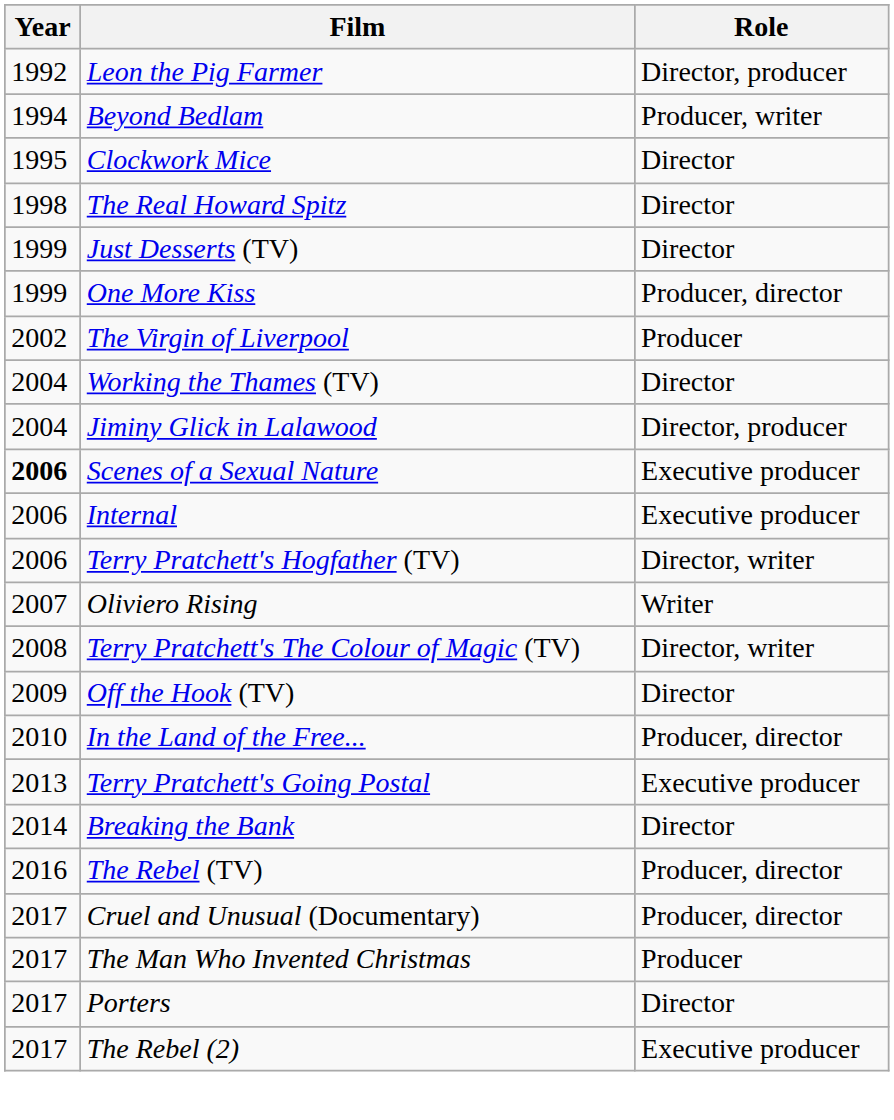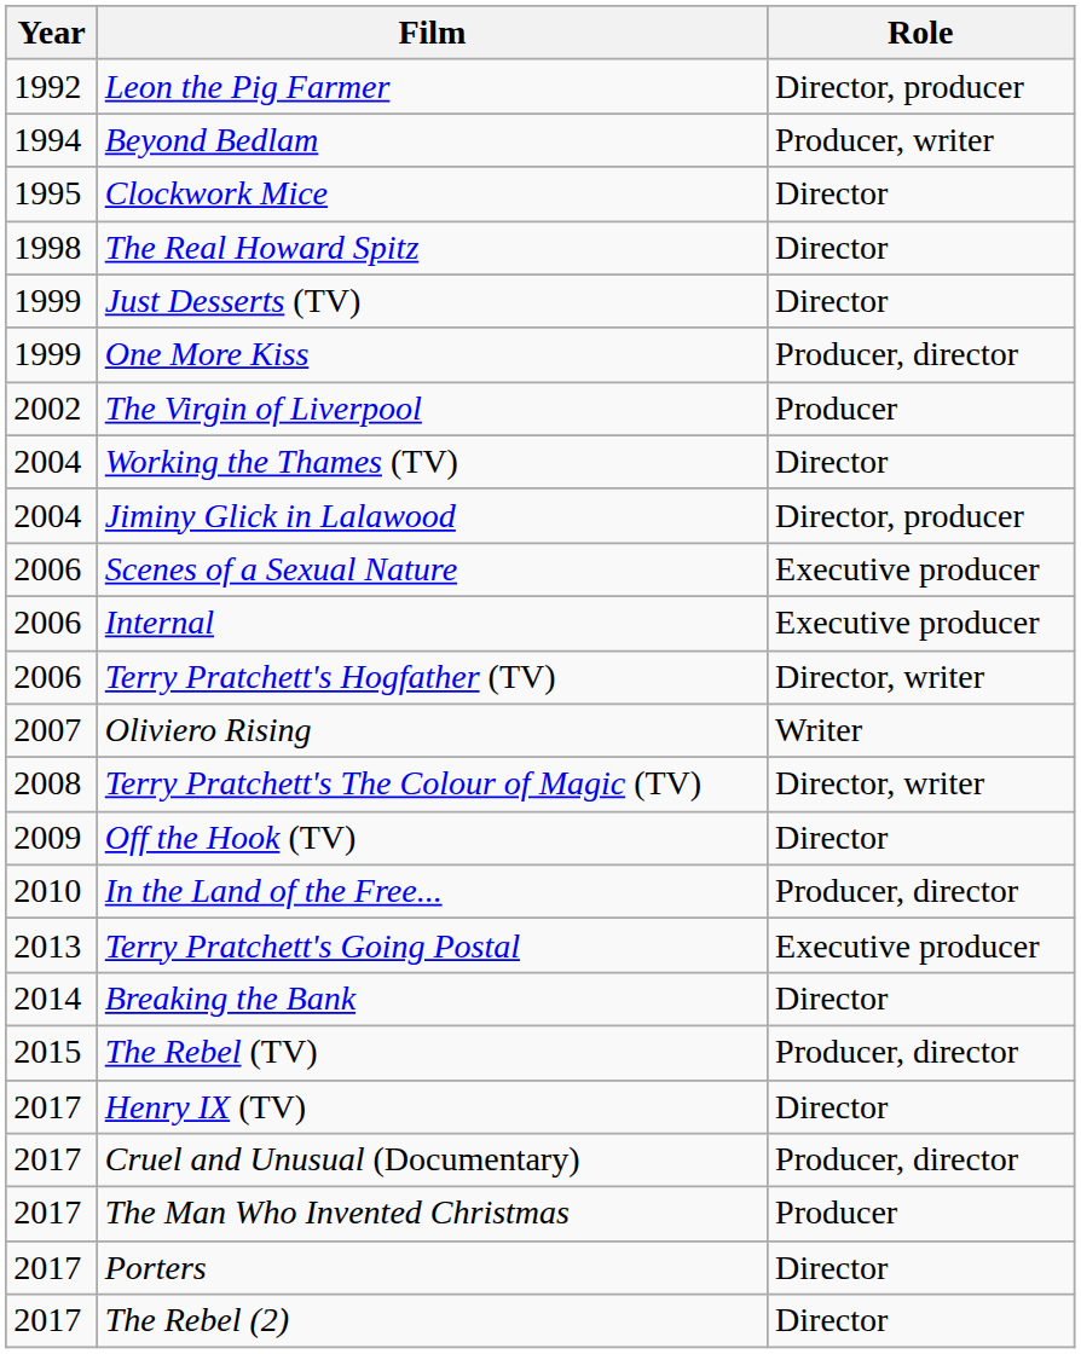 <table class="wikitable" width="40%">
 <tr>
 <th>Year</th>
 <th>Film</th>
 <th>Role</th>
 </tr>
 <tr>
 <td>1992</td>
 <td><em><a href='#'>Leon the Pig Farmer</a></em></td>
 <td>Director, producer</td>
 </tr>
 <tr>
 <td>1994</td>
 <td><em><a href='#'>Beyond Bedlam</a></em></td>
 <td>Producer, writer</td>
 </tr>
 <tr>
 <td>1995</td>
 <td><em><a href='#'>Clockwork Mice</a></em></td>
 <td>Director</td>
 </tr>
 <tr>
 <td>1998</td>
 <td><em><a href='#'>The Real Howard Spitz</a></em></td>
 <td>Director</td>
 </tr>
 <tr>
 <td>1999</td>
 <td><em><a href='#'>Just Desserts</a></em> (TV)</td>
 <td>Director</td>
 </tr>
 <tr>
 <td>1999</td>
 <td><em><a href='#'>One More Kiss</a></em></td>
 <td>Producer, director</td>
 </tr>
 <tr>
 <td>2002</td>
 <td><em><a href='#'>The Virgin of Liverpool</a></em></td>
 <td>Producer</td>
 </tr>
 <tr>
 <td>2004</td>
 <td><em><a href='#'>Working the Thames</a></em> (TV)</td>
 <td>Director</td>
 </tr>
 <tr>
 <td>2004</td>
 <td><em><a href='#'>Jiminy Glick in Lalawood</a></em></td>
 <td>Director, producer</td>
 </tr>
 <tr>
-<td><strong>2006</strong></td>
+<td>2006</td>
 <td><em><a href='#'>Scenes of a Sexual Nature</a></em></td>
 <td>Executive producer</td>
 </tr>
 <tr>
 <td>2006</td>
 <td><em><a href='#'>Internal</a></em></td>
 <td>Executive producer</td>
 </tr>
 <tr>
 <td>2006</td>
 <td><em><a href='#'>Terry Pratchett's Hogfather</a></em> (TV)</td>
 <td>Director, writer</td>
 </tr>
 <tr>
 <td>2007</td>
 <td><em>Oliviero Rising</em></td>
 <td>Writer</td>
 </tr>
 <tr>
 <td>2008</td>
 <td><em><a href='#'>Terry Pratchett's The Colour of Magic</a></em> (TV)</td>
 <td>Director, writer</td>
 </tr>
 <tr>
 <td>2009</td>
 <td><em><a href='#'>Off the Hook</a></em> (TV)</td>
 <td>Director</td>
 </tr>
 <tr>
 <td>2010</td>
 <td><em><a href='#'>In the Land of the Free...</a></em></td>
 <td>Producer, director</td>
 </tr>
 <tr>
 <td>2013</td>
 <td><em><a href='#'>Terry Pratchett's Going Postal</a></em></td>
 <td>Executive producer</td>
 </tr>
 <tr>
 <td>2014</td>
 <td><em><a href='#'>Breaking the Bank</a></em></td>
 <td>Director</td>
 </tr>
 <tr>
-<td>2016</td>
+<td>2015</td>
 <td><em><a href='#'>The Rebel</a></em> (TV)</td>
 <td>Producer, director</td>
+</tr>
+<tr>
+<td>2017</td>
+<td><em><a href='#'>Henry IX</a></em> (TV)</td>
+<td>Director</td>
 </tr>
 <tr>
 <td>2017</td>
 <td><em>Cruel and Unusual</em> (Documentary)</td>
 <td>Producer, director</td>
 </tr>
 <tr>
 <td>2017</td>
 <td><em>The Man Who Invented Christmas</em></td>
 <td>Producer</td>
 </tr>
 <tr>
 <td>2017</td>
 <td><em>Porters</em></td>
 <td>Director</td>
 </tr>
 <tr>
 <td>2017</td>
 <td><em>The Rebel (2)</em></td>
-<td>Executive producer</td>
+<td>Director</td>
 </tr>
 </table>
